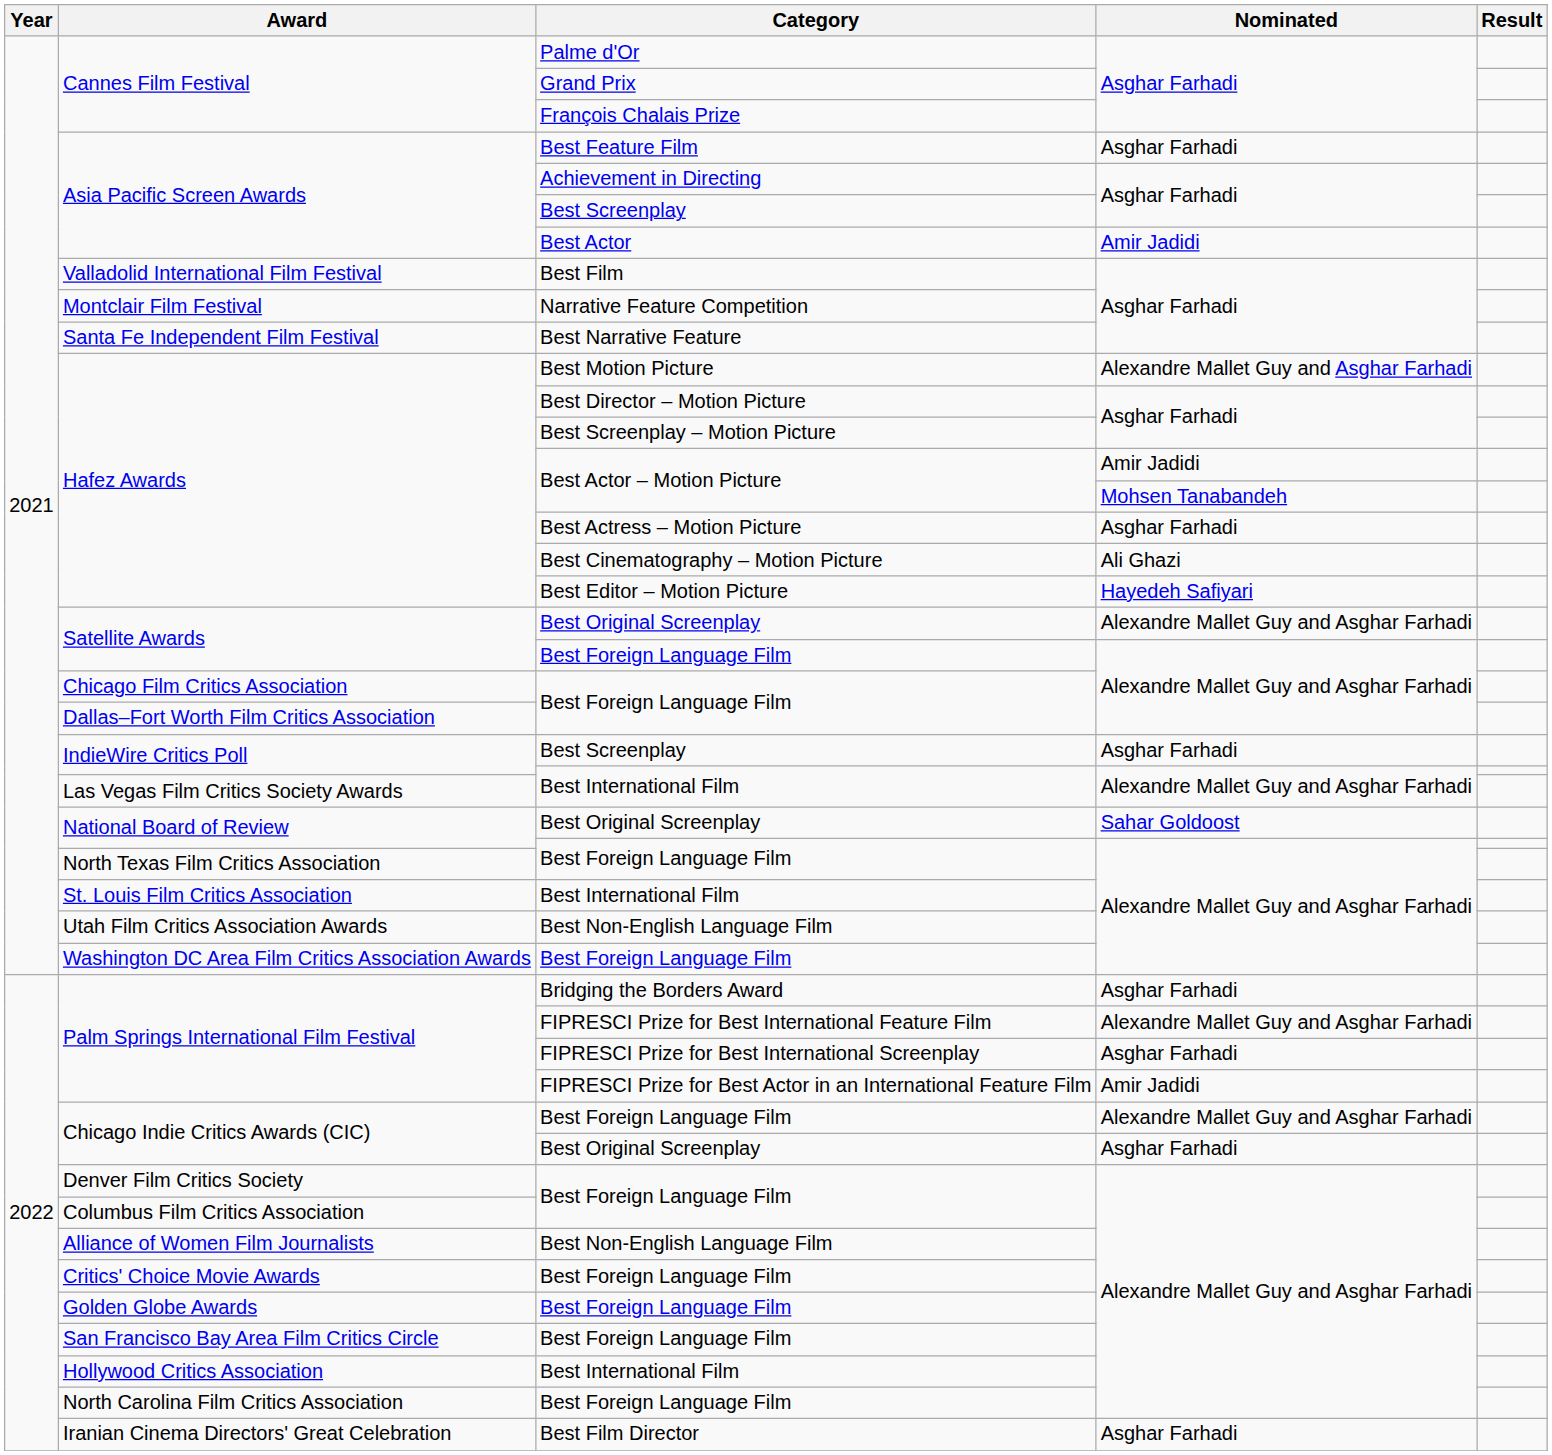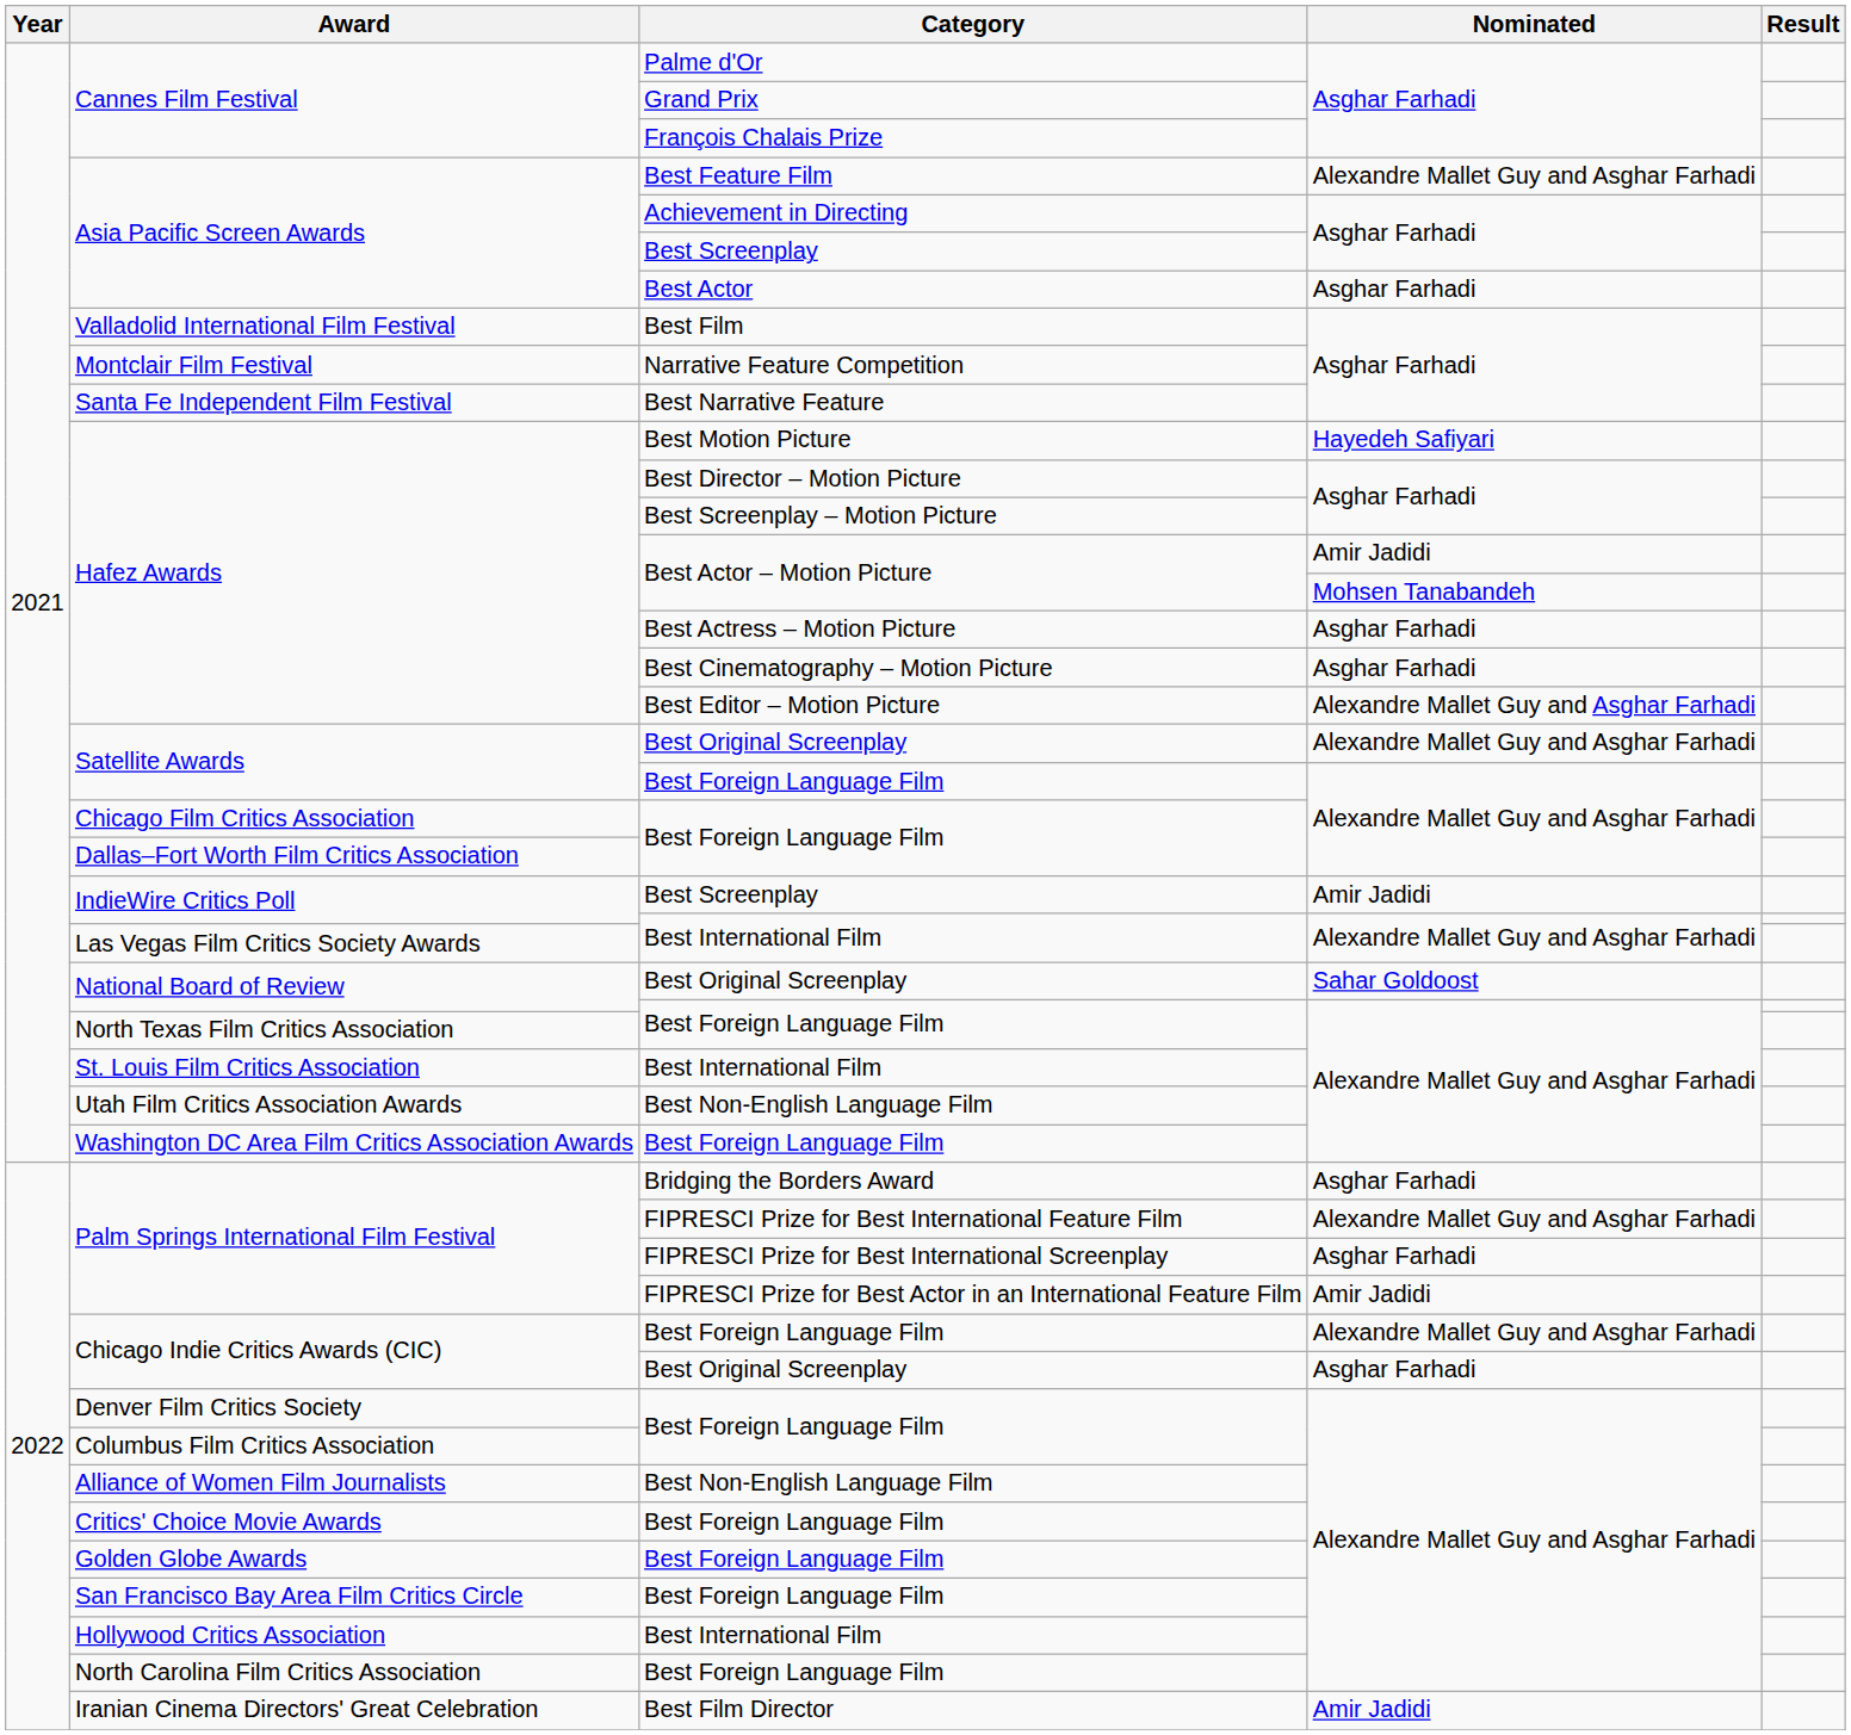 <table class="wikitable">
 <tr>
 <th>Year</th>
 <th>Award </th>
 <th>Category</th>
 <th>Nominated</th>
 <th>Result</th>
 </tr>
 <tr>
 <td rowspan="31">2021</td>
 <td rowspan="3"><a href='#'>Cannes Film Festival</a></td>
 <td><a href='#'>Palme d'Or</a></td>
 <td rowspan="3"><a href='#'>Asghar Farhadi</a></td>
 <td></td>
 </tr>
 <tr>
 <td><a href='#'>Grand Prix</a></td>
 <td></td>
 </tr>
 <tr>
 <td><a href='#'>François Chalais Prize</a></td>
 <td></td>
 </tr>
 <tr>
 <td rowspan="4"><a href='#'>Asia Pacific Screen Awards</a></td>
 <td><a href='#'>Best Feature Film</a></td>
-<td>Asghar Farhadi</td>
+<td>Alexandre Mallet Guy and Asghar Farhadi</td>
 <td></td>
 </tr>
 <tr>
 <td><a href='#'>Achievement in Directing</a></td>
 <td rowspan="2">Asghar Farhadi</td>
 <td></td>
 </tr>
 <tr>
 <td><a href='#'>Best Screenplay</a></td>
 <td></td>
 </tr>
 <tr>
 <td><a href='#'>Best Actor</a></td>
-<td><a href='#'>Amir Jadidi</a></td>
+<td>Asghar Farhadi</td>
 <td></td>
 </tr>
 <tr>
 <td><a href='#'>Valladolid International Film Festival</a></td>
 <td>Best Film</td>
 <td rowspan="3">Asghar Farhadi</td>
 <td></td>
 </tr>
 <tr>
 <td><a href='#'>Montclair Film Festival</a></td>
 <td>Narrative Feature Competition</td>
 <td></td>
 </tr>
 <tr>
 <td><a href='#'>Santa Fe Independent Film Festival</a></td>
 <td>Best Narrative Feature</td>
 <td></td>
 </tr>
 <tr>
 <td rowspan="8"><a href='#'>Hafez Awards</a></td>
 <td>Best Motion Picture</td>
-<td>Alexandre Mallet Guy and <a href='#'>Asghar Farhadi</a></td>
+<td><a href='#'>Hayedeh Safiyari</a></td>
 <td></td>
 </tr>
 <tr>
 <td>Best Director – Motion Picture</td>
 <td rowspan="2">Asghar Farhadi</td>
 <td></td>
 </tr>
 <tr>
 <td>Best Screenplay – Motion Picture</td>
 <td></td>
 </tr>
 <tr>
 <td rowspan="2">Best Actor – Motion Picture</td>
 <td>Amir Jadidi</td>
 <td></td>
 </tr>
 <tr>
 <td><a href='#'>Mohsen Tanabandeh</a></td>
 <td></td>
 </tr>
 <tr>
 <td>Best Actress – Motion Picture</td>
 <td>Asghar Farhadi</td>
 <td></td>
 </tr>
 <tr>
 <td>Best Cinematography – Motion Picture</td>
-<td>Ali Ghazi</td>
+<td>Asghar Farhadi</td>
 <td></td>
 </tr>
 <tr>
 <td>Best Editor – Motion Picture</td>
-<td><a href='#'>Hayedeh Safiyari</a></td>
+<td>Alexandre Mallet Guy and <a href='#'>Asghar Farhadi</a></td>
 <td></td>
 </tr>
 <tr>
 <td rowspan="2"><a href='#'>Satellite Awards</a></td>
 <td><a href='#'>Best Original Screenplay</a></td>
 <td>Alexandre Mallet Guy and Asghar Farhadi</td>
 <td></td>
 </tr>
 <tr>
 <td><a href='#'>Best Foreign Language Film</a></td>
 <td rowspan="3">Alexandre Mallet Guy and Asghar Farhadi</td>
 <td></td>
 </tr>
 <tr>
 <td><a href='#'>Chicago Film Critics Association</a></td>
 <td rowspan="2">Best Foreign Language Film</td>
 <td></td>
 </tr>
 <tr>
 <td><a href='#'>Dallas–Fort Worth Film Critics Association</a></td>
 <td></td>
 </tr>
 <tr>
 <td rowspan="2"><a href='#'>IndieWire Critics Poll</a></td>
 <td>Best Screenplay</td>
-<td>Asghar Farhadi</td>
+<td>Amir Jadidi</td>
 <td></td>
 </tr>
 <tr>
 <td rowspan="2">Best International Film</td>
 <td rowspan="2">Alexandre Mallet Guy and Asghar Farhadi</td>
 <td></td>
 </tr>
 <tr>
 <td>Las Vegas Film Critics Society Awards</td>
 <td></td>
 </tr>
 <tr>
 <td rowspan="2"><a href='#'>National Board of Review</a></td>
 <td>Best Original Screenplay</td>
 <td><a href='#'>Sahar Goldoost</a></td>
 <td></td>
 </tr>
 <tr>
 <td rowspan="2">Best Foreign Language Film</td>
 <td rowspan="5">Alexandre Mallet Guy and Asghar Farhadi</td>
 <td></td>
 </tr>
 <tr>
 <td>North Texas Film Critics Association</td>
 <td></td>
 </tr>
 <tr>
 <td><a href='#'>St. Louis Film Critics Association</a></td>
 <td>Best International Film</td>
 <td></td>
 </tr>
 <tr>
 <td>Utah Film Critics Association Awards</td>
 <td>Best Non-English Language Film</td>
 <td></td>
 </tr>
 <tr>
 <td><a href='#'>Washington DC Area Film Critics Association Awards</a></td>
 <td><a href='#'>Best Foreign Language Film</a></td>
 <td></td>
 </tr>
 <tr>
 <td rowspan="15">2022</td>
 <td rowspan="4"><a href='#'>Palm Springs International Film Festival</a></td>
 <td>Bridging the Borders Award</td>
 <td>Asghar Farhadi</td>
 <td></td>
 </tr>
 <tr>
 <td>FIPRESCI Prize for Best International Feature Film</td>
 <td>Alexandre Mallet Guy and Asghar Farhadi</td>
 <td></td>
 </tr>
 <tr>
 <td>FIPRESCI Prize for Best International Screenplay</td>
 <td>Asghar Farhadi</td>
 <td></td>
 </tr>
 <tr>
 <td>FIPRESCI Prize for Best Actor in an International Feature Film</td>
 <td>Amir Jadidi</td>
 <td></td>
 </tr>
 <tr>
 <td rowspan="2">Chicago Indie Critics Awards (CIC)</td>
 <td>Best Foreign Language Film</td>
 <td>Alexandre Mallet Guy and Asghar Farhadi</td>
 <td></td>
 </tr>
 <tr>
 <td>Best Original Screenplay</td>
 <td>Asghar Farhadi</td>
 <td></td>
 </tr>
 <tr>
 <td>Denver Film Critics Society</td>
 <td rowspan="2">Best Foreign Language Film</td>
 <td rowspan="8">Alexandre Mallet Guy and Asghar Farhadi</td>
 <td></td>
 </tr>
 <tr>
 <td>Columbus Film Critics Association</td>
 <td></td>
 </tr>
 <tr>
 <td><a href='#'>Alliance of Women Film Journalists</a></td>
 <td>Best Non-English Language Film</td>
 <td></td>
 </tr>
 <tr>
 <td><a href='#'>Critics' Choice Movie Awards</a></td>
 <td>Best Foreign Language Film</td>
 <td></td>
 </tr>
 <tr>
 <td><a href='#'>Golden Globe Awards</a></td>
 <td><a href='#'>Best Foreign Language Film</a></td>
 <td></td>
 </tr>
 <tr>
 <td><a href='#'>San Francisco Bay Area Film Critics Circle</a></td>
 <td>Best Foreign Language Film</td>
 <td></td>
 </tr>
 <tr>
 <td><a href='#'>Hollywood Critics Association</a></td>
 <td>Best International Film</td>
 <td></td>
 </tr>
 <tr>
 <td>North Carolina Film Critics Association</td>
 <td>Best Foreign Language Film</td>
 <td></td>
 </tr>
 <tr>
 <td>Iranian Cinema Directors' Great Celebration</td>
 <td>Best Film Director</td>
-<td>Asghar Farhadi</td>
+<td><a href='#'>Amir Jadidi</a></td>
 <td></td>
 </tr>
 </table>
